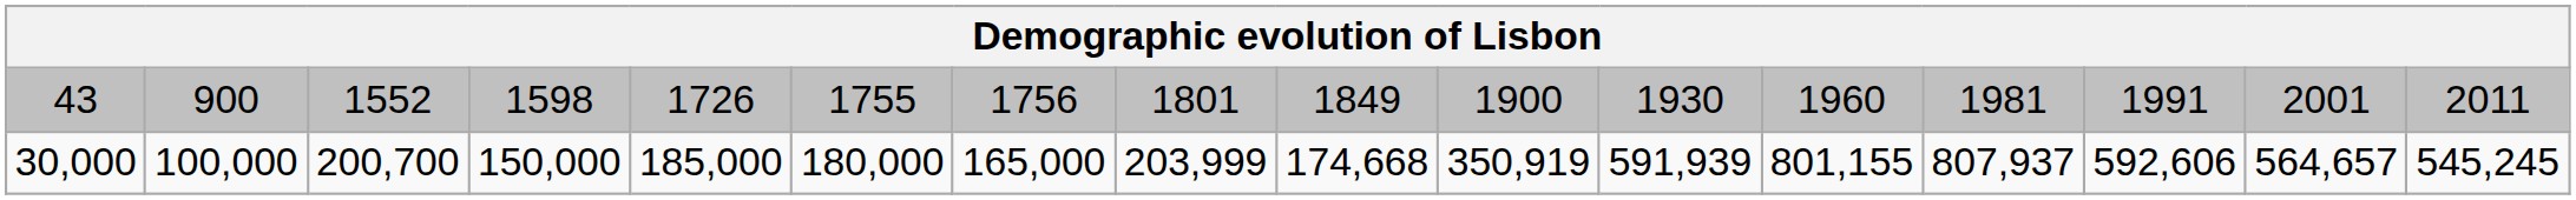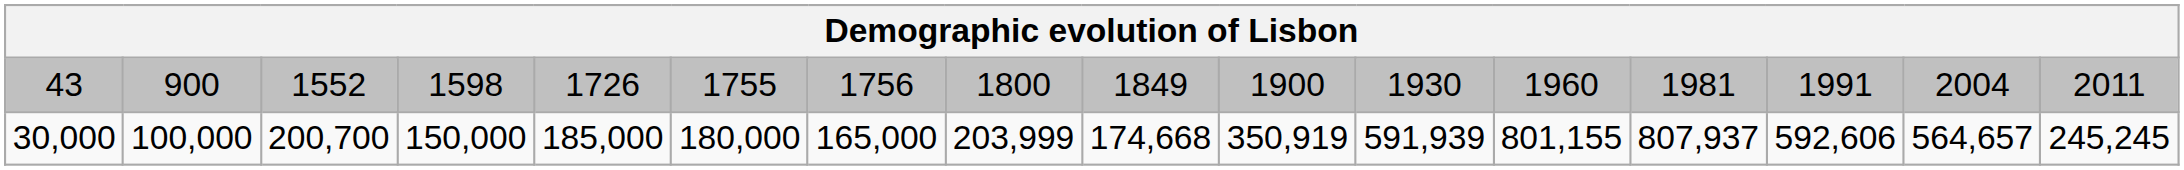 <table class="wikitable center">
 <tr>
 <th colspan="20">Demographic evolution of Lisbon</th>
 </tr>
 <tr style="background:silver; text-align:center;">
 <td>43</td>
 <td>900</td>
 <td>1552</td>
 <td>1598</td>
 <td>1726</td>
 <td>1755</td>
 <td>1756</td>
-<td>1801</td>
+<td>1800</td>
 <td>1849</td>
 <td>1900</td>
 <td>1930</td>
 <td>1960</td>
 <td>1981</td>
 <td>1991</td>
-<td>2001</td>
+<td>2004</td>
 <td>2011</td>
 </tr>
 <tr style="text-align:center;">
 <td>30,000</td>
 <td>100,000</td>
 <td>200,700</td>
 <td>150,000</td>
 <td>185,000</td>
 <td>180,000</td>
 <td>165,000</td>
 <td>203,999</td>
 <td>174,668</td>
 <td>350,919</td>
 <td>591,939</td>
 <td>801,155</td>
 <td>807,937</td>
 <td>592,606</td>
 <td>564,657</td>
-<td>545,245</td>
+<td>245,245</td>
 </tr>
 </table>
